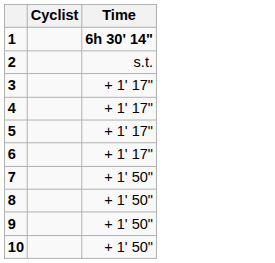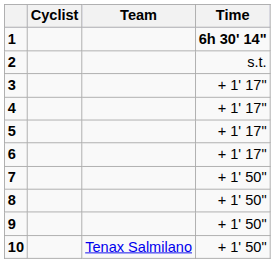 <table class="wikitable">
 <tr style="background:#ccccff;">
 <th></th>
 <th>Cyclist</th>
+<th>Team</th>
 <th>Time</th>
 </tr>
 <tr>
 <td><strong>1</strong></td>
 <td></td>
+<td><strong></strong></td>
 <td align=right><strong>6h 30' 14"</strong></td>
 </tr>
 <tr>
 <td><strong>2</strong></td>
+<td></td>
 <td></td>
 <td align=right>s.t.</td>
 </tr>
 <tr>
 <td><strong>3</strong></td>
 <td></td>
+<td></td>
 <td align=right>+ 1' 17"</td>
 </tr>
 <tr>
 <td><strong>4</strong></td>
+<td></td>
 <td></td>
 <td align=right>+ 1' 17"</td>
 </tr>
 <tr>
 <td><strong>5</strong></td>
 <td></td>
+<td></td>
 <td align=right>+ 1' 17"</td>
 </tr>
 <tr>
 <td><strong>6</strong></td>
+<td></td>
 <td></td>
 <td align=right>+ 1' 17"</td>
 </tr>
 <tr>
 <td><strong>7</strong></td>
 <td></td>
+<td></td>
 <td align=right>+ 1' 50"</td>
 </tr>
 <tr>
 <td><strong>8</strong></td>
+<td></td>
 <td></td>
 <td align=right>+ 1' 50"</td>
 </tr>
 <tr>
 <td><strong>9</strong></td>
 <td></td>
+<td></td>
 <td align=right>+ 1' 50"</td>
 </tr>
 <tr>
 <td><strong>10</strong></td>
 <td></td>
+<td><a href='#'>Tenax Salmilano</a></td>
 <td align=right>+ 1' 50"</td>
 </tr>
 </table>
